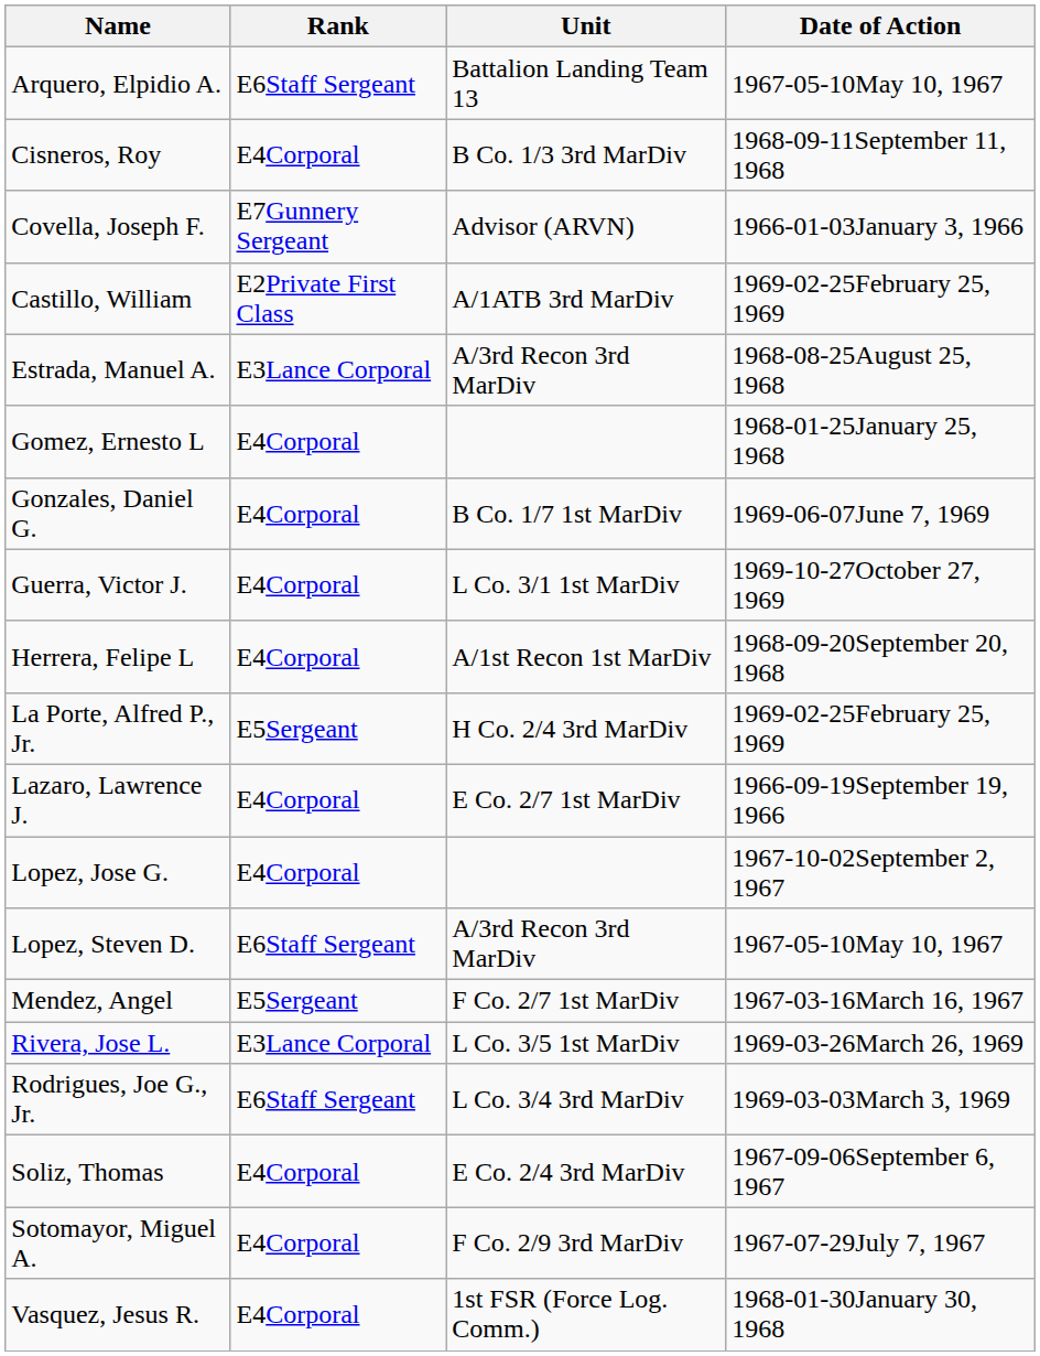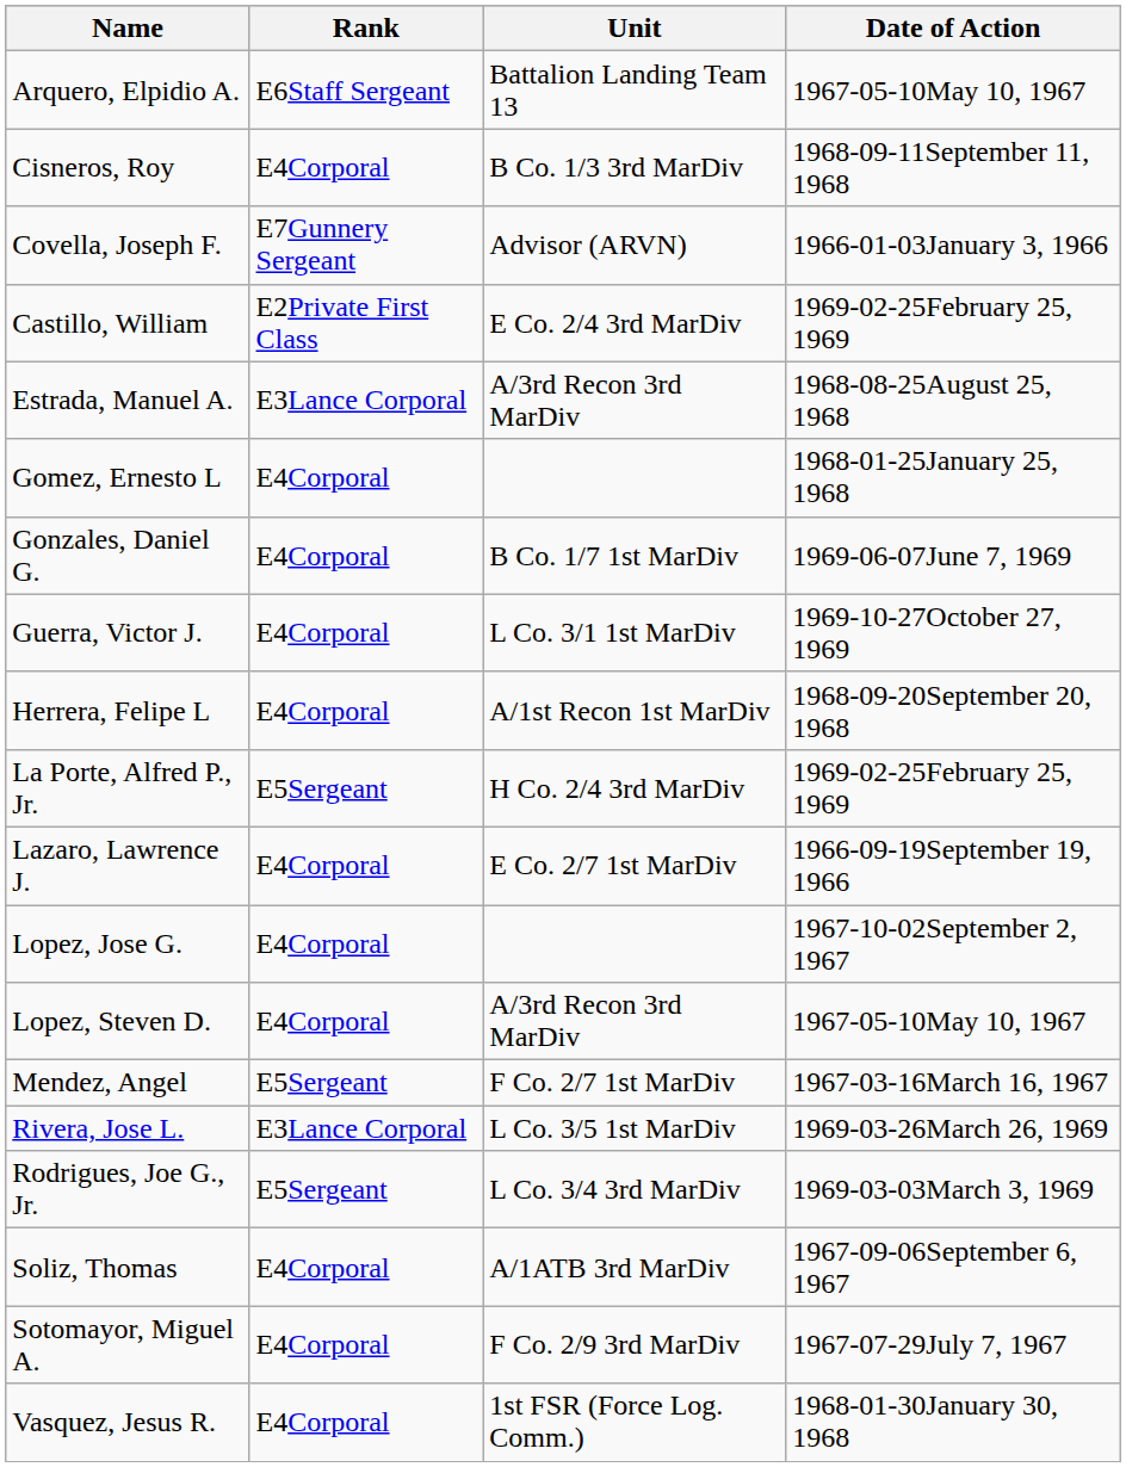 <table class="wikitable" style="text-align:left; margin:1em auto;">
 <tr bgcolor="#CCCCCC">
 <th>Name</th>
 <th>Rank</th>
 <th>Unit</th>
 <th>Date of Action</th>
 </tr>
 <tr>
 <td>Arquero, Elpidio A.</td>
 <td><span>E6</span><a href='#'>Staff Sergeant</a></td>
 <td>Battalion Landing Team 13</td>
 <td><span>1967-05-10</span>May 10, 1967</td>
 </tr>
 <tr>
 <td>Cisneros, Roy</td>
 <td><span>E4</span><a href='#'>Corporal</a></td>
 <td>B Co. 1/3 3rd MarDiv</td>
 <td><span>1968-09-11</span>September 11, 1968</td>
 </tr>
 <tr>
 <td>Covella, Joseph F.</td>
 <td><span>E7</span><a href='#'>Gunnery Sergeant</a></td>
 <td>Advisor (ARVN)</td>
 <td><span>1966-01-03</span>January 3, 1966</td>
 </tr>
 <tr>
 <td>Castillo, William</td>
 <td><span>E2</span><a href='#'>Private First Class</a></td>
-<td>A/1ATB 3rd MarDiv</td>
+<td>E Co. 2/4 3rd MarDiv</td>
 <td><span>1969-02-25</span>February 25, 1969</td>
 </tr>
 <tr>
 <td>Estrada, Manuel A.</td>
 <td><span>E3</span><a href='#'>Lance Corporal</a></td>
 <td>A/3rd Recon 3rd MarDiv</td>
 <td><span>1968-08-25</span>August 25, 1968</td>
 </tr>
 <tr>
 <td>Gomez, Ernesto L</td>
 <td><span>E4</span><a href='#'>Corporal</a></td>
 <td></td>
 <td><span>1968-01-25</span>January 25, 1968</td>
 </tr>
 <tr>
 <td>Gonzales, Daniel G.</td>
 <td><span>E4</span><a href='#'>Corporal</a></td>
 <td>B Co. 1/7 1st MarDiv</td>
 <td><span>1969-06-07</span>June 7, 1969</td>
 </tr>
 <tr>
 <td>Guerra, Victor J.</td>
 <td><span>E4</span><a href='#'>Corporal</a></td>
 <td>L Co. 3/1 1st MarDiv</td>
 <td><span>1969-10-27</span>October 27, 1969</td>
 </tr>
 <tr>
 <td>Herrera, Felipe L</td>
 <td><span>E4</span><a href='#'>Corporal</a></td>
 <td>A/1st Recon 1st MarDiv</td>
 <td><span>1968-09-20</span>September 20, 1968</td>
 </tr>
 <tr>
 <td>La Porte, Alfred P., Jr.</td>
 <td><span>E5</span><a href='#'>Sergeant</a></td>
 <td>H Co. 2/4 3rd MarDiv</td>
 <td><span>1969-02-25</span>February 25, 1969</td>
 </tr>
 <tr>
 <td>Lazaro, Lawrence J.</td>
 <td><span>E4</span><a href='#'>Corporal</a></td>
 <td>E Co. 2/7 1st MarDiv</td>
 <td><span>1966-09-19</span>September 19, 1966</td>
 </tr>
 <tr>
 <td>Lopez, Jose G.</td>
 <td><span>E4</span><a href='#'>Corporal</a></td>
 <td></td>
 <td><span>1967-10-02</span>September 2, 1967</td>
 </tr>
 <tr>
 <td>Lopez, Steven D.</td>
-<td><span>E6</span><a href='#'>Staff Sergeant</a></td>
+<td><span>E4</span><a href='#'>Corporal</a></td>
 <td>A/3rd Recon 3rd MarDiv</td>
 <td><span>1967-05-10</span>May 10, 1967</td>
 </tr>
 <tr>
 <td>Mendez, Angel</td>
 <td><span>E5</span><a href='#'>Sergeant</a></td>
 <td>F Co. 2/7 1st MarDiv</td>
 <td><span>1967-03-16</span>March 16, 1967</td>
 </tr>
 <tr>
 <td><a href='#'>Rivera, Jose L.</a></td>
 <td><span>E3</span><a href='#'>Lance Corporal</a></td>
 <td>L Co. 3/5 1st MarDiv</td>
 <td><span>1969-03-26</span>March 26, 1969</td>
 </tr>
 <tr>
 <td>Rodrigues, Joe G., Jr.</td>
-<td><span>E6</span><a href='#'>Staff Sergeant</a></td>
+<td><span>E5</span><a href='#'>Sergeant</a></td>
 <td>L Co.  3/4 3rd MarDiv</td>
 <td><span>1969-03-03</span>March 3, 1969</td>
 </tr>
 <tr>
 <td>Soliz, Thomas</td>
 <td><span>E4</span><a href='#'>Corporal</a></td>
-<td>E Co. 2/4 3rd MarDiv</td>
+<td>A/1ATB 3rd MarDiv</td>
 <td><span>1967-09-06</span>September 6, 1967</td>
 </tr>
 <tr>
 <td>Sotomayor, Miguel A.</td>
 <td><span>E4</span><a href='#'>Corporal</a></td>
 <td>F Co.  2/9 3rd MarDiv</td>
 <td><span>1967-07-29</span>July 7, 1967</td>
 </tr>
 <tr>
 <td>Vasquez, Jesus R.</td>
 <td><span>E4</span><a href='#'>Corporal</a></td>
 <td>1st FSR (Force Log. Comm.)</td>
 <td><span>1968-01-30</span>January 30, 1968</td>
 </tr>
 <tr>
 </tr>
 </table>
